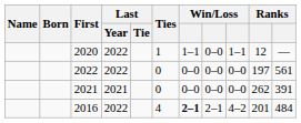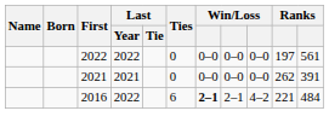 <table class="wikitable sortable">
 <tr style="text-align:center;">
 <th rowspan=2>Name</th>
 <th rowspan=2>Born</th>
 <th rowspan=2>First</th>
 <th colspan=2>Last</th>
 <th rowspan=2>Ties</th>
 <th class="unsortable" colspan=3>Win/Loss</th>
 <th class="unsortable" colspan=2>Ranks</th>
 </tr>
 <tr>
 <th>Year</th>
 <th>Tie</th>
 <th></th>
 <th></th>
 <th></th>
 <th></th>
 <th></th>
-</tr>
-<tr>
-<td></td>
-<td></td>
-<td>2020</td>
-<td>2022</td>
-<td></td>
-<td>1</td>
-<td>1–1</td>
-<td>0–0</td>
-<td>1–1</td>
-<td style="text-align:center;">12</td>
-<td style="text-align:center;">—</td>
 </tr>
 <tr>
 <td></td>
 <td></td>
 <td>2022</td>
 <td>2022</td>
 <td></td>
 <td>0</td>
 <td>0–0</td>
 <td>0–0</td>
 <td>0–0</td>
 <td style="text-align:center;">197</td>
 <td style="text-align:center;">561</td>
 </tr>
 <tr>
 <td></td>
 <td></td>
 <td>2021</td>
 <td>2021</td>
 <td></td>
 <td>0</td>
 <td>0–0</td>
 <td>0–0</td>
 <td>0–0</td>
 <td style="text-align:center;">262</td>
 <td style="text-align:center;">391</td>
 </tr>
 <tr>
 <td></td>
 <td></td>
 <td>2016</td>
 <td>2022</td>
 <td></td>
-<td>4</td>
+<td>6</td>
 <td><strong>2–1</strong></td>
 <td>2–1</td>
 <td>4–2</td>
-<td style="text-align:center;">201</td>
+<td style="text-align:center;">221</td>
 <td style="text-align:center;">484</td>
 </tr>
 </table>
